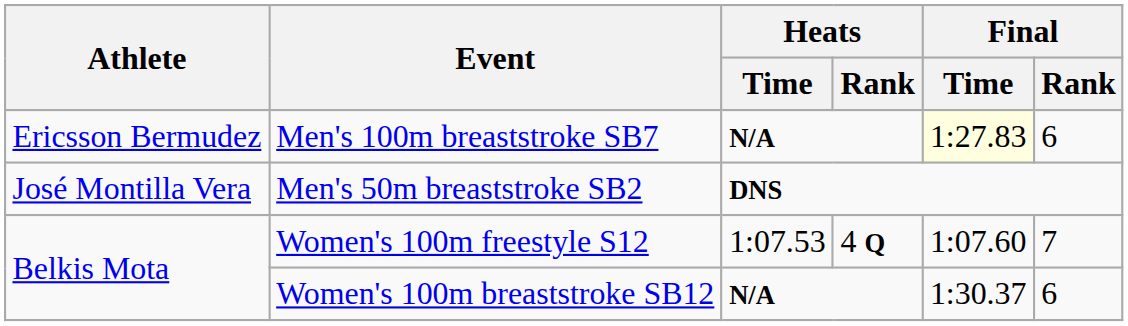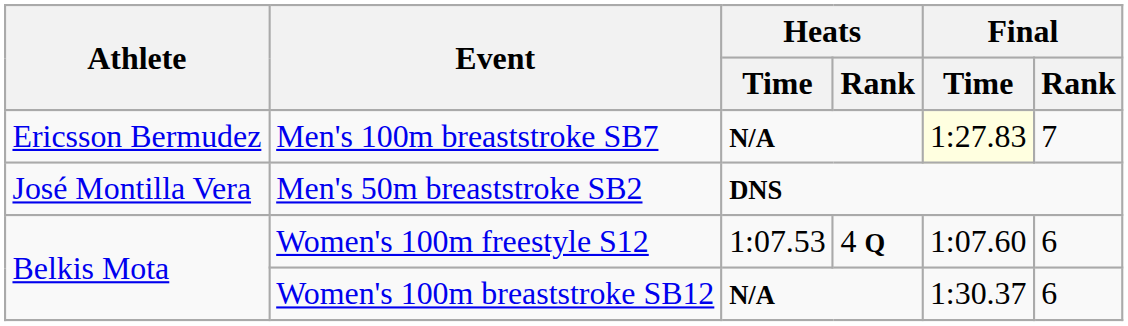 <table class="wikitable" style="font-size:95%">
 <tr>
 <th rowspan="2">Athlete</th>
 <th rowspan="2">Event</th>
 <th colspan="2">Heats</th>
 <th colspan="2">Final</th>
 </tr>
 <tr>
 <th>Time</th>
 <th>Rank</th>
 <th>Time</th>
 <th>Rank</th>
 </tr>
 <tr>
 <td><a href='#'>Ericsson Bermudez</a></td>
 <td><a href='#'>Men's 100m breaststroke SB7</a></td>
 <td colspan="2"><strong><small>N/A</small></strong></td>
 <td style="background: lightyellow;">1:27.83</td>
-<td>6</td>
+<td>7</td>
 </tr>
 <tr>
 <td><a href='#'>José Montilla Vera</a></td>
 <td><a href='#'>Men's 50m breaststroke SB2</a></td>
 <td colspan="4"><strong><small>DNS</small></strong></td>
 </tr>
 <tr>
 <td rowspan="2"><a href='#'>Belkis Mota</a></td>
 <td><a href='#'>Women's 100m freestyle S12</a></td>
 <td>1:07.53</td>
 <td>4 <small><strong>Q</strong></small></td>
 <td>1:07.60</td>
-<td>7</td>
+<td>6</td>
 </tr>
 <tr>
 <td><a href='#'>Women's 100m breaststroke SB12</a></td>
 <td colspan="2"><strong><small>N/A</small></strong></td>
 <td>1:30.37</td>
 <td>6</td>
 </tr>
 </table>
